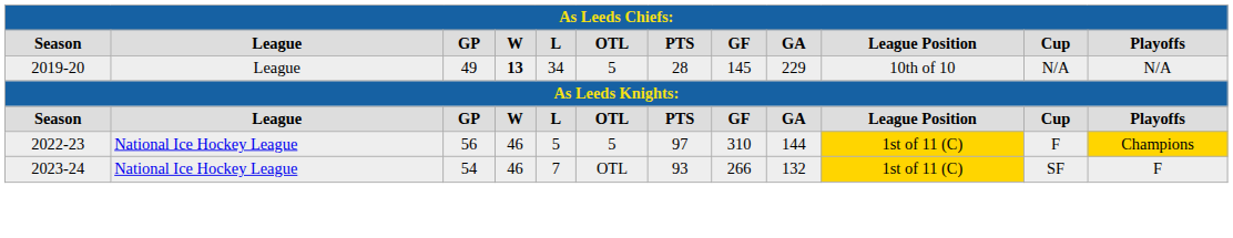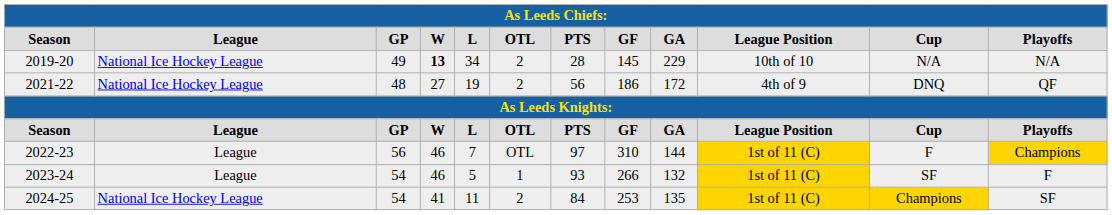 <table class="wikitable" width=97% style="clear:both; margin:1.5em auto; text-align:center">
 <tr align="center">
 <td colspan=12 style="text-align: center; font-weight:bold; background-color:#1661a3; color:#f6e014;">As Leeds Chiefs:</td>
 </tr>
 <tr style="font-weight:bold; background-color:#dddddd;" |>
 <td>Season</td>
 <td>League</td>
 <td>GP</td>
 <td>W</td>
 <td>L</td>
 <td>OTL</td>
 <td>PTS</td>
 <td>GF</td>
 <td>GA</td>
 <td>League Position</td>
 <td>Cup</td>
 <td>Playoffs</td>
 </tr>
 <tr bgcolor="#eeeeee" align="center">
 <td>2019-20</td>
-<td>League</td>
+<td align="left"><a href='#'>National Ice Hockey League</a></td>
 <td>49</td>
 <td><strong>13</strong></td>
 <td>34</td>
-<td>5</td>
+<td>2</td>
 <td>28</td>
 <td>145</td>
 <td>229</td>
 <td>10th of 10</td>
 <td>N/A</td>
 <td>N/A</td>
+</tr>
+<tr bgcolor="#eeeeee" align="center">
+<td>2021-22</td>
+<td align="left"><a href='#'>National Ice Hockey League</a></td>
+<td>48</td>
+<td>27</td>
+<td>19</td>
+<td>2</td>
+<td>56</td>
+<td>186</td>
+<td>172</td>
+<td>4th of 9</td>
+<td>DNQ</td>
+<td>QF</td>
 </tr>
 <tr align="center">
 <td colspan=12 style="text-align: center; font-weight:bold; background-color:#1661a3; color:#f6e014;">As Leeds Knights:</td>
 </tr>
 <tr style="font-weight:bold; background-color:#dddddd;" |>
 <td>Season</td>
 <td>League</td>
 <td>GP</td>
 <td>W</td>
 <td>L</td>
 <td>OTL</td>
 <td>PTS</td>
 <td>GF</td>
 <td>GA</td>
 <td>League Position</td>
 <td>Cup</td>
 <td>Playoffs</td>
 </tr>
 <tr bgcolor="#eeeeee" align="center">
 <td>2022-23</td>
-<td align="left"><a href='#'>National Ice Hockey League</a></td>
+<td>League</td>
 <td>56</td>
 <td>46</td>
-<td>5</td>
-<td>5</td>
+<td>7</td>
+<td>OTL</td>
 <td>97</td>
 <td>310</td>
 <td>144</td>
 <td style="background:#ffd500;">1st of 11 (C)</td>
 <td>F</td>
 <td style="background:#ffd500;">Champions</td>
 </tr>
 <tr bgcolor="#eeeeee" align="center">
 <td>2023-24</td>
-<td align="left"><a href='#'>National Ice Hockey League</a></td>
+<td>League</td>
 <td>54</td>
 <td>46</td>
-<td>7</td>
-<td>OTL</td>
+<td>5</td>
+<td>1</td>
 <td>93</td>
 <td>266</td>
 <td>132</td>
 <td style="background:#ffd500;">1st of 11 (C)</td>
 <td>SF</td>
 <td>F</td>
 </tr>
+<tr bgcolor="#eeeeee" align="center">
+<td>2024-25</td>
+<td align="left"><a href='#'>National Ice Hockey League</a></td>
+<td>54</td>
+<td>41</td>
+<td>11</td>
+<td>2</td>
+<td>84</td>
+<td>253</td>
+<td>135</td>
+<td style="background:#ffd500;">1st of 11 (C)</td>
+<td style="background:#ffd500;">Champions</td>
+<td>SF</td>
+</tr>
 </table>
